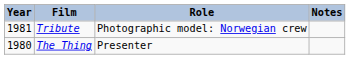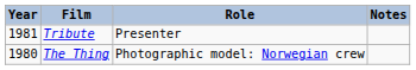 <table class="wikitable" style="font-size:95%;">
 <tr>
 <th style="background:#B0C4DE;">Year</th>
 <th style="background:#B0C4DE;">Film</th>
 <th style="background:#B0C4DE;">Role</th>
 <th style="background:#B0C4DE;">Notes</th>
 </tr>
 <tr>
 <td>1981</td>
 <td><em><a href='#'>Tribute</a></em></td>
-<td>Photographic model: <a href='#'>Norwegian</a> crew</td>
+<td>Presenter</td>
 <td></td>
 </tr>
 <tr>
 <td>1980</td>
 <td><em><a href='#'>The Thing</a></em></td>
-<td>Presenter</td>
+<td>Photographic model: <a href='#'>Norwegian</a> crew</td>
 <td><small></small></td>
 </tr>
 </table>
